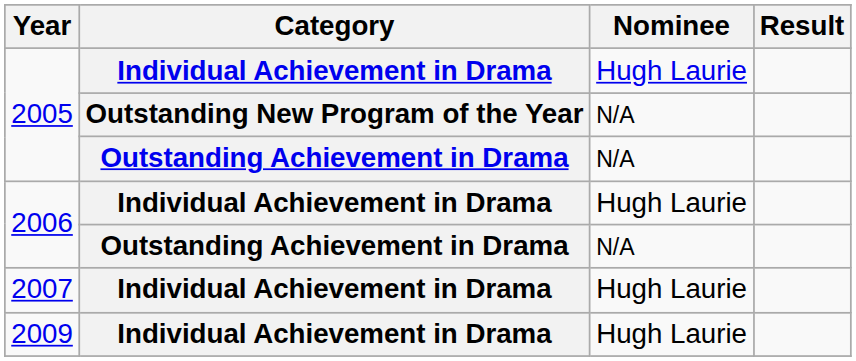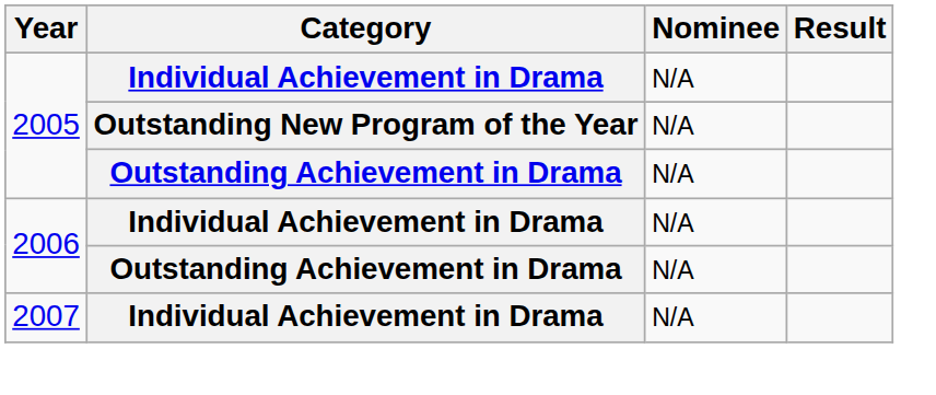 <table class="wikitable plainrowheaders">
 <tr>
 <th scope="col">Year</th>
 <th scope="col">Category</th>
 <th scope="col">Nominee</th>
 <th scope="col">Result</th>
 </tr>
 <tr>
 <td rowspan="3"><a href='#'>2005</a></td>
 <th scope="row"><a href='#'>Individual Achievement in Drama</a></th>
-<td><a href='#'>Hugh Laurie</a></td>
+<td><div><small>N/A</small></div></td>
 <td></td>
 </tr>
 <tr>
 <th scope="row">Outstanding New Program of the Year</th>
 <td><div><small>N/A</small></div></td>
 <td></td>
 </tr>
 <tr>
 <th scope="row"><a href='#'>Outstanding Achievement in Drama</a></th>
 <td><div><small>N/A</small></div></td>
 <td></td>
 </tr>
 <tr>
 <td rowspan="2"><a href='#'>2006</a></td>
 <th scope="row">Individual Achievement in Drama</th>
-<td>Hugh Laurie</td>
+<td><div><small>N/A</small></div></td>
 <td></td>
 </tr>
 <tr>
 <th scope="row">Outstanding Achievement in Drama</th>
 <td><div><small>N/A</small></div></td>
 <td></td>
 </tr>
 <tr>
 <td><a href='#'>2007</a></td>
 <th scope="row">Individual Achievement in Drama</th>
-<td>Hugh Laurie</td>
-<td></td>
-</tr>
-<tr>
-<td><a href='#'>2009</a></td>
-<th scope="row">Individual Achievement in Drama</th>
-<td>Hugh Laurie</td>
+<td><div><small>N/A</small></div></td>
 <td></td>
 </tr>
 </table>
